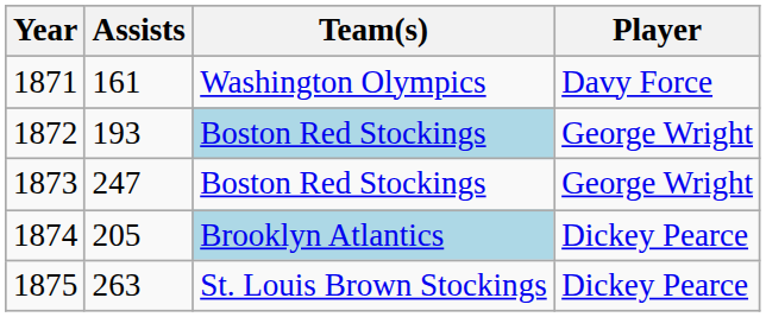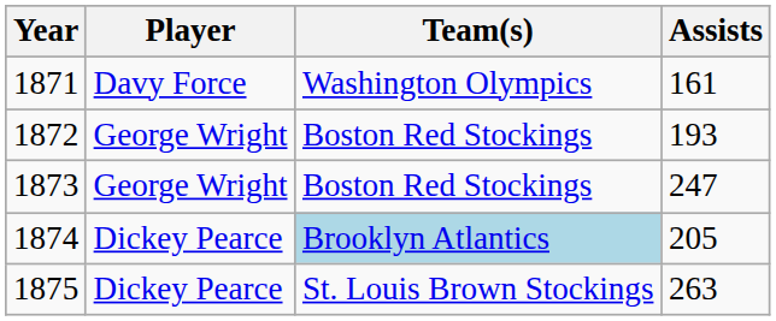 <table class="wikitable sortable">
 <tr>
 <th>Year</th>
+<th>Player</th>
+<th>Team(s)</th>
 <th>Assists</th>
-<th>Team(s)</th>
-<th>Player</th>
 </tr>
 <tr>
 <td>1871</td>
+<td><a href='#'>Davy Force</a></td>
+<td><a href='#'>Washington Olympics</a></td>
 <td>161</td>
-<td><a href='#'>Washington Olympics</a></td>
-<td><a href='#'>Davy Force</a></td>
 </tr>
 <tr>
 <td>1872</td>
+<td><a href='#'>George Wright</a></td>
+<td><a href='#'>Boston Red Stockings</a></td>
 <td>193</td>
-<td style="background: lightblue;"><a href='#'>Boston Red Stockings</a></td>
-<td><a href='#'>George Wright</a></td>
 </tr>
 <tr>
 <td>1873</td>
+<td><a href='#'>George Wright</a></td>
+<td><a href='#'>Boston Red Stockings</a></td>
 <td>247</td>
-<td><a href='#'>Boston Red Stockings</a></td>
-<td><a href='#'>George Wright</a></td>
 </tr>
 <tr>
 <td>1874</td>
+<td><a href='#'>Dickey Pearce</a></td>
+<td style="background: lightblue;"><a href='#'>Brooklyn Atlantics</a></td>
 <td>205</td>
-<td style="background: lightblue;"><a href='#'>Brooklyn Atlantics</a></td>
-<td><a href='#'>Dickey Pearce</a></td>
 </tr>
 <tr>
 <td>1875</td>
+<td><a href='#'>Dickey Pearce</a></td>
+<td><a href='#'>St. Louis Brown Stockings</a></td>
 <td>263</td>
-<td><a href='#'>St. Louis Brown Stockings</a></td>
-<td><a href='#'>Dickey Pearce</a></td>
 </tr>
 </table>
